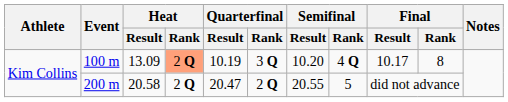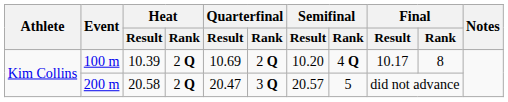 <table class=wikitable style="font-size:90%">
 <tr>
 <th rowspan="2">Athlete</th>
 <th rowspan="2">Event</th>
 <th colspan="2">Heat</th>
 <th colspan="2">Quarterfinal</th>
 <th colspan="2">Semifinal</th>
 <th colspan="2">Final</th>
 <th rowspan="2">Notes</th>
 </tr>
 <tr style="font-size:95%">
 <th>Result</th>
 <th>Rank</th>
 <th>Result</th>
 <th>Rank</th>
 <th>Result</th>
 <th>Rank</th>
 <th>Result</th>
 <th>Rank</th>
 </tr>
 <tr align=center>
 <td align=left rowspan=2><a href='#'>Kim Collins</a></td>
 <td align=left><a href='#'>100 m</a></td>
-<td>13.09</td>
-<td style="background: lightsalmon;">2 <strong>Q</strong></td>
-<td>10.19</td>
-<td>3 <strong>Q</strong></td>
+<td>10.39</td>
+<td>2 <strong>Q</strong></td>
+<td>10.69</td>
+<td>2 <strong>Q</strong></td>
 <td>10.20</td>
 <td>4 <strong>Q</strong></td>
 <td>10.17</td>
 <td>8</td>
 <td rowspan="2"></td>
 </tr>
 <tr align=center>
 <td align=left><a href='#'>200 m</a></td>
 <td>20.58</td>
 <td>2 <strong>Q</strong></td>
 <td>20.47</td>
-<td>2 <strong>Q</strong></td>
-<td>20.55</td>
+<td>3 <strong>Q</strong></td>
+<td>20.57</td>
 <td>5</td>
 <td colspan=2>did not advance</td>
 </tr>
 </table>
